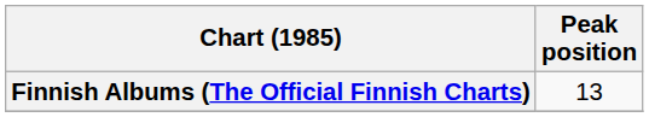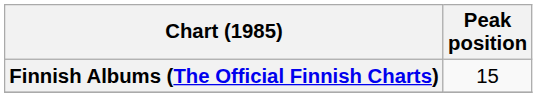 <table class="wikitable sortable plainrowheaders">
 <tr>
 <th>Chart (1985)</th>
 <th>Peak<br>position</th>
 </tr>
 <tr>
 <th scope="row">Finnish Albums (<a href='#'>The Official Finnish Charts</a>)</th>
-<td align="center">13</td>
+<td align="center">15</td>
 </tr>
 <tr>
 </tr>
 <tr>
 </tr>
 <tr>
 </tr>
 <tr>
 </tr>
 </table>
